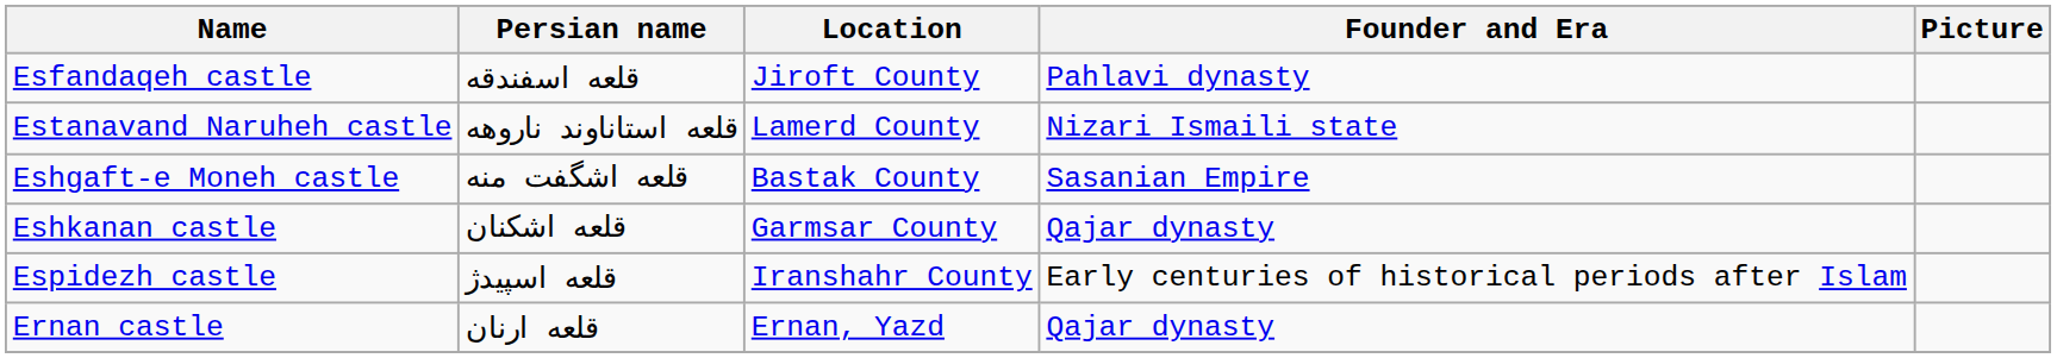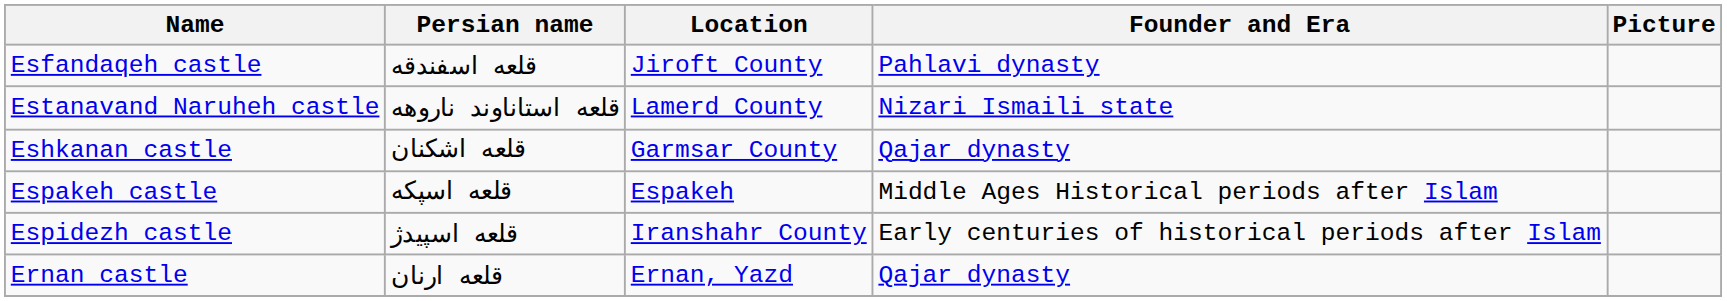 <table class="wikitable">
 <tr>
 <th>Name</th>
 <th>Persian name</th>
 <th>Location</th>
 <th>Founder and Era</th>
 <th>Picture</th>
 </tr>
 <tr>
 <td><a href='#'>Esfandaqeh castle</a></td>
 <td>قلعه اسفندقه</td>
 <td><a href='#'>Jiroft County</a></td>
 <td><a href='#'>Pahlavi dynasty</a></td>
 <td></td>
 </tr>
 <tr>
 <td><a href='#'>Estanavand Naruheh castle</a></td>
 <td>قلعه استاناوند ناروهه</td>
 <td><a href='#'>Lamerd County</a></td>
 <td><a href='#'>Nizari Ismaili state</a></td>
 <td></td>
 </tr>
 <tr>
-<td><a href='#'>Eshgaft-e Moneh castle</a></td>
-<td>قلعه اشگفت منه</td>
-<td><a href='#'>Bastak County</a></td>
-<td><a href='#'>Sasanian Empire</a></td>
-<td></td>
-</tr>
-<tr>
 <td><a href='#'>Eshkanan castle</a></td>
 <td>قلعه اشکنان</td>
 <td><a href='#'>Garmsar County</a></td>
 <td><a href='#'>Qajar dynasty</a></td>
 <td></td>
+</tr>
+<tr>
+<td><a href='#'>Espakeh castle</a></td>
+<td>قلعه اسپکه</td>
+<td><a href='#'>Espakeh</a></td>
+<td>Middle Ages Historical periods after <a href='#'>Islam</a></td>
+<td align="center"></td>
 </tr>
 <tr>
 <td><a href='#'>Espidezh castle</a></td>
 <td>قلعه اسپیدژ</td>
 <td><a href='#'>Iranshahr County</a></td>
 <td>Early centuries of historical periods after <a href='#'>Islam</a></td>
 <td></td>
 </tr>
 <tr>
 <td><a href='#'>Ernan castle</a></td>
 <td>قلعه ارنان</td>
 <td><a href='#'>Ernan, Yazd</a></td>
 <td><a href='#'>Qajar dynasty</a></td>
 <td align="center"></td>
 </tr>
 <tr>
 </tr>
 </table>
